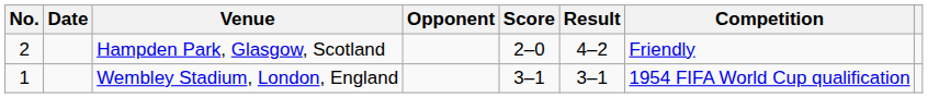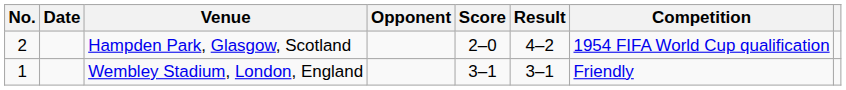 <table class="wikitable sortable">
 <tr>
 <th scope="col">No.</th>
 <th scope="col">Date</th>
 <th scope="col">Venue</th>
 <th scope="col">Opponent</th>
 <th scope="col">Score</th>
 <th scope="col">Result</th>
 <th scope="col">Competition</th>
 <th scope="col" class="unsortable"></th>
 </tr>
 <tr>
 <td style="text-align:center">2</td>
 <td></td>
 <td><a href='#'>Hampden Park</a>, <a href='#'>Glasgow</a>, Scotland</td>
 <td></td>
 <td style="text-align:center">2–0</td>
 <td style="text-align:center">4–2</td>
-<td><a href='#'>Friendly</a></td>
+<td><a href='#'>1954 FIFA World Cup qualification</a></td>
 <td></td>
 </tr>
 <tr>
 <td style="text-align:center">1</td>
 <td></td>
 <td><a href='#'>Wembley Stadium</a>, <a href='#'>London</a>, England</td>
 <td></td>
 <td style="text-align:center">3–1</td>
 <td style="text-align:center">3–1</td>
-<td><a href='#'>1954 FIFA World Cup qualification</a></td>
+<td><a href='#'>Friendly</a></td>
 <td></td>
 </tr>
 </table>
